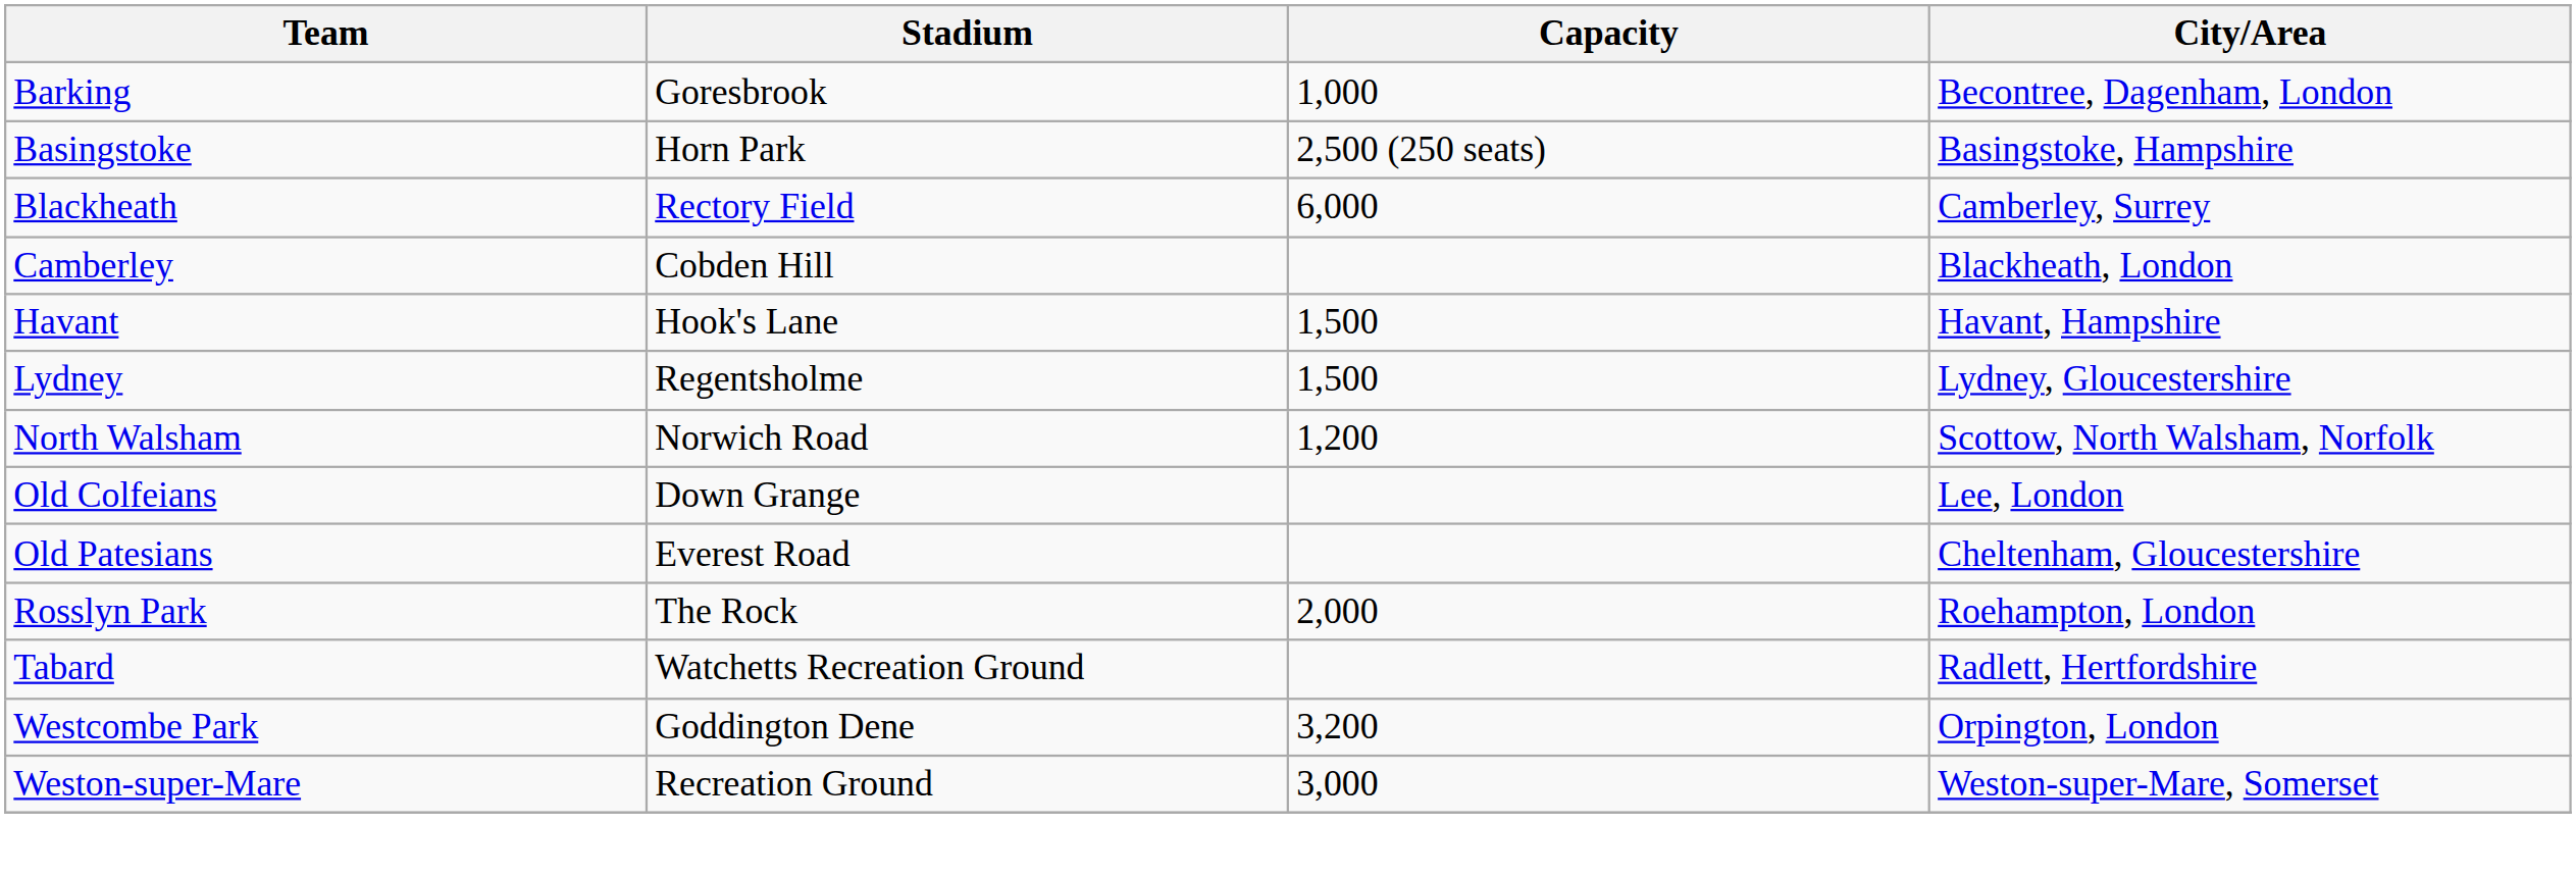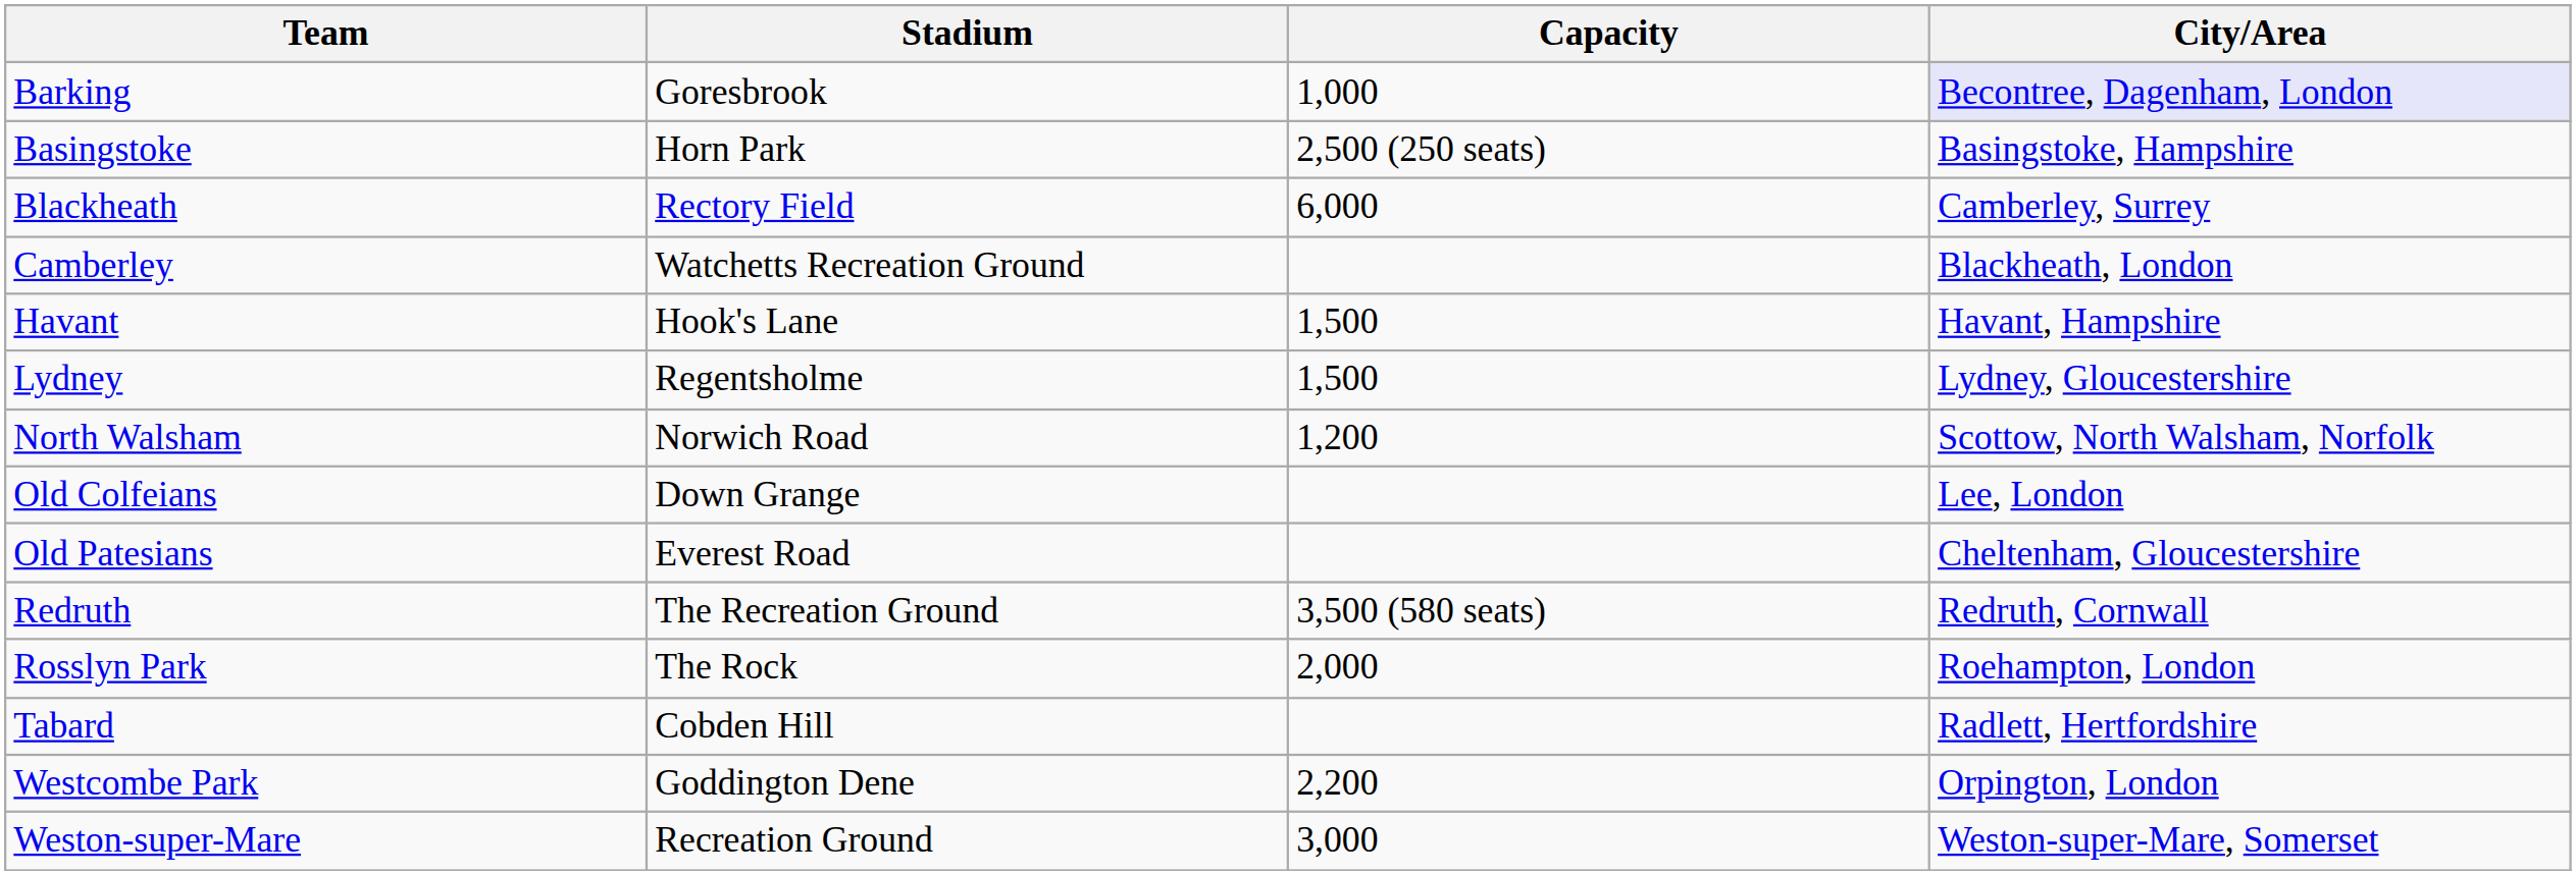 <table class="wikitable sortable">
 <tr>
 <th width=20%>Team</th>
 <th width=20%>Stadium</th>
 <th width=20%>Capacity</th>
 <th width=20%>City/Area</th>
 </tr>
 <tr>
 <td><a href='#'>Barking</a></td>
 <td>Goresbrook</td>
 <td>1,000</td>
-<td><a href='#'>Becontree</a>, <a href='#'>Dagenham</a>, <a href='#'>London</a></td>
+<td style="background: lavender;"><a href='#'>Becontree</a>, <a href='#'>Dagenham</a>, <a href='#'>London</a></td>
 </tr>
 <tr>
 <td><a href='#'>Basingstoke</a></td>
 <td>Horn Park</td>
 <td>2,500 (250 seats)</td>
 <td><a href='#'>Basingstoke</a>, <a href='#'>Hampshire</a></td>
 </tr>
 <tr>
 <td><a href='#'>Blackheath</a></td>
 <td><a href='#'>Rectory Field</a></td>
 <td>6,000</td>
 <td><a href='#'>Camberley</a>, <a href='#'>Surrey</a></td>
 </tr>
 <tr>
 <td><a href='#'>Camberley</a></td>
-<td>Cobden Hill</td>
+<td>Watchetts Recreation Ground</td>
 <td></td>
 <td><a href='#'>Blackheath</a>, <a href='#'>London</a></td>
 </tr>
 <tr>
 <td><a href='#'>Havant</a></td>
 <td>Hook's Lane</td>
 <td>1,500</td>
 <td><a href='#'>Havant</a>, <a href='#'>Hampshire</a></td>
 </tr>
 <tr>
 <td><a href='#'>Lydney</a></td>
 <td>Regentsholme</td>
 <td>1,500</td>
 <td><a href='#'>Lydney</a>, <a href='#'>Gloucestershire</a></td>
 </tr>
 <tr>
 <td><a href='#'>North Walsham</a></td>
 <td>Norwich Road</td>
 <td>1,200</td>
 <td><a href='#'>Scottow</a>, <a href='#'>North Walsham</a>, <a href='#'>Norfolk</a></td>
 </tr>
 <tr>
 <td><a href='#'>Old Colfeians</a></td>
 <td>Down Grange</td>
 <td></td>
 <td><a href='#'>Lee</a>, <a href='#'>London</a></td>
 </tr>
 <tr>
 <td><a href='#'>Old Patesians</a></td>
 <td>Everest Road</td>
 <td></td>
 <td><a href='#'>Cheltenham</a>, <a href='#'>Gloucestershire</a></td>
 </tr>
 <tr>
+<td><a href='#'>Redruth</a></td>
+<td>The Recreation Ground</td>
+<td>3,500 (580 seats)</td>
+<td><a href='#'>Redruth</a>, <a href='#'>Cornwall</a></td>
+</tr>
+<tr>
 <td><a href='#'>Rosslyn Park</a></td>
 <td>The Rock</td>
 <td>2,000</td>
 <td><a href='#'>Roehampton</a>, <a href='#'>London</a></td>
 </tr>
 <tr>
 <td><a href='#'>Tabard</a></td>
-<td>Watchetts Recreation Ground</td>
+<td>Cobden Hill</td>
 <td></td>
 <td><a href='#'>Radlett</a>, <a href='#'>Hertfordshire</a></td>
 </tr>
 <tr>
 <td><a href='#'>Westcombe Park</a></td>
 <td>Goddington Dene</td>
-<td>3,200</td>
+<td>2,200</td>
 <td><a href='#'>Orpington</a>, <a href='#'>London</a></td>
 </tr>
 <tr>
 <td><a href='#'>Weston-super-Mare</a></td>
 <td>Recreation Ground</td>
 <td>3,000</td>
 <td><a href='#'>Weston-super-Mare</a>, <a href='#'>Somerset</a></td>
 </tr>
 <tr>
 </tr>
 </table>
